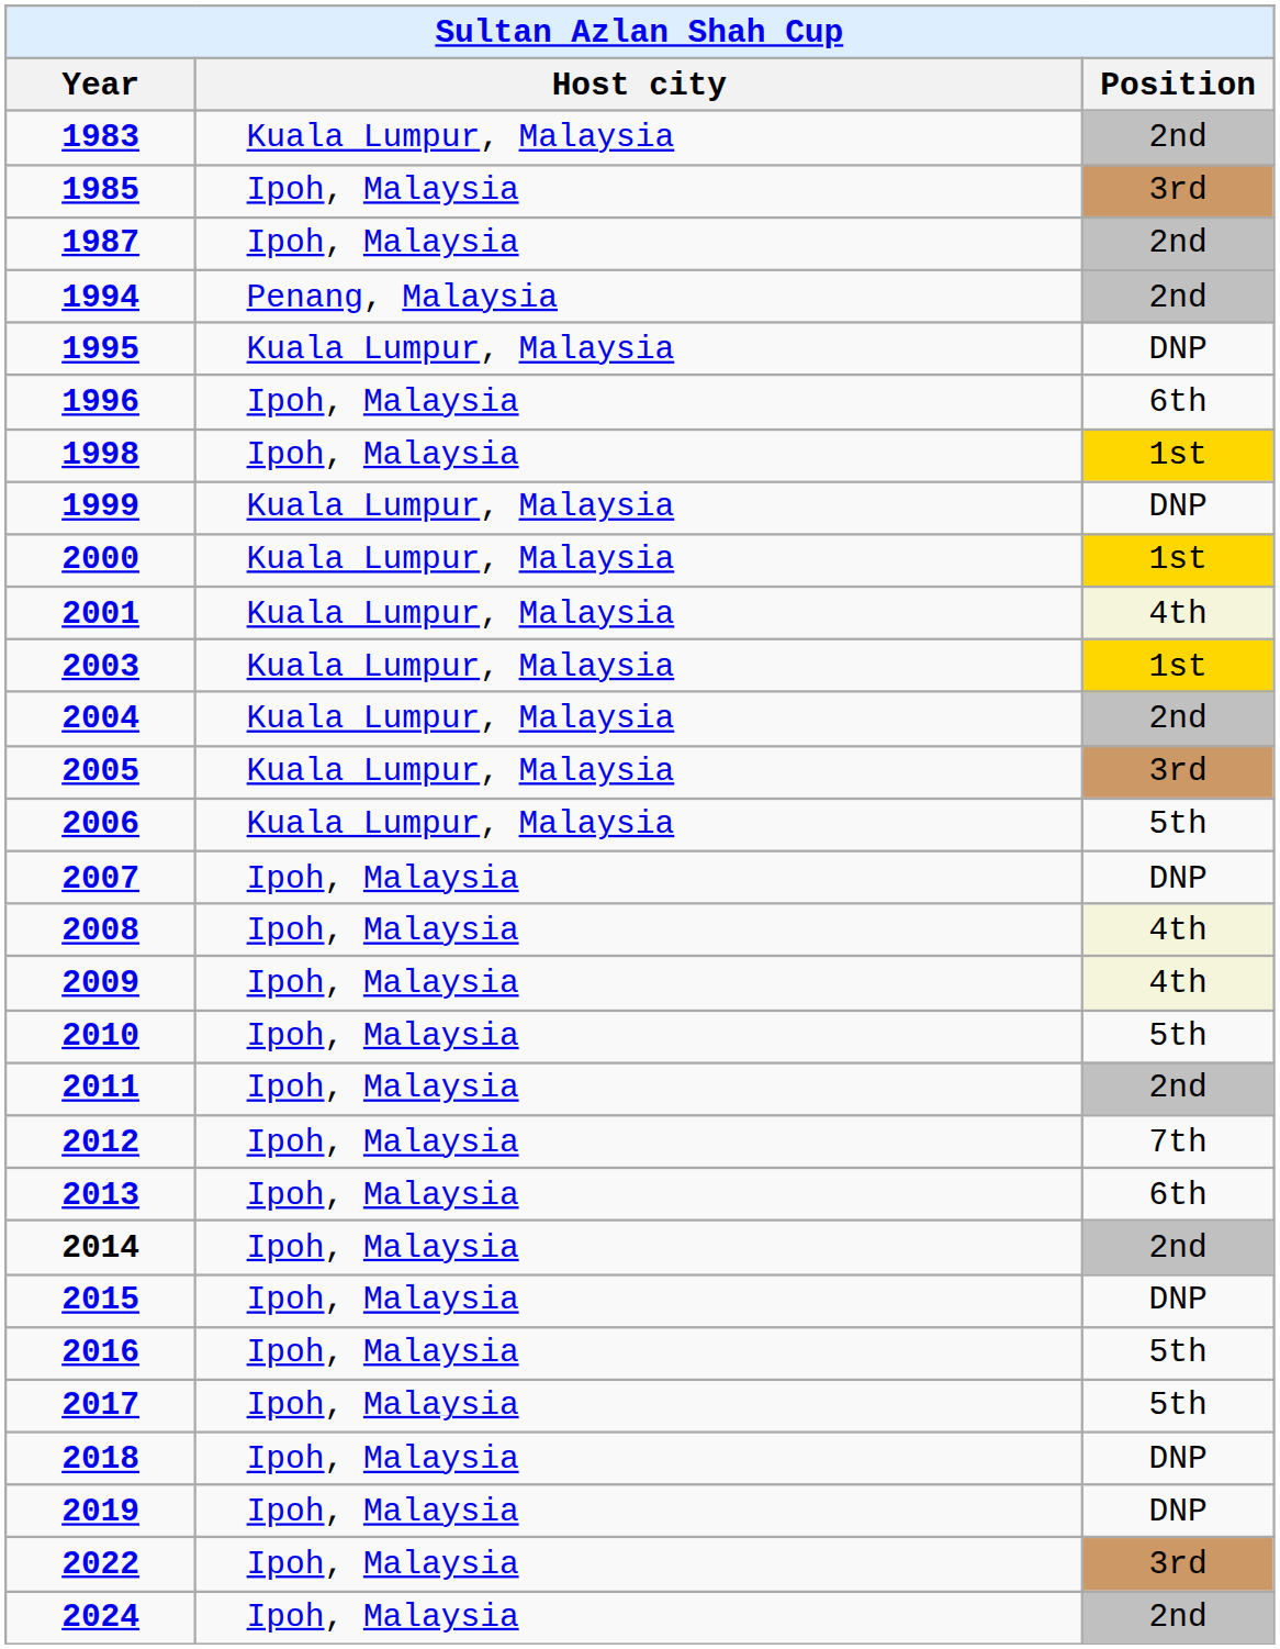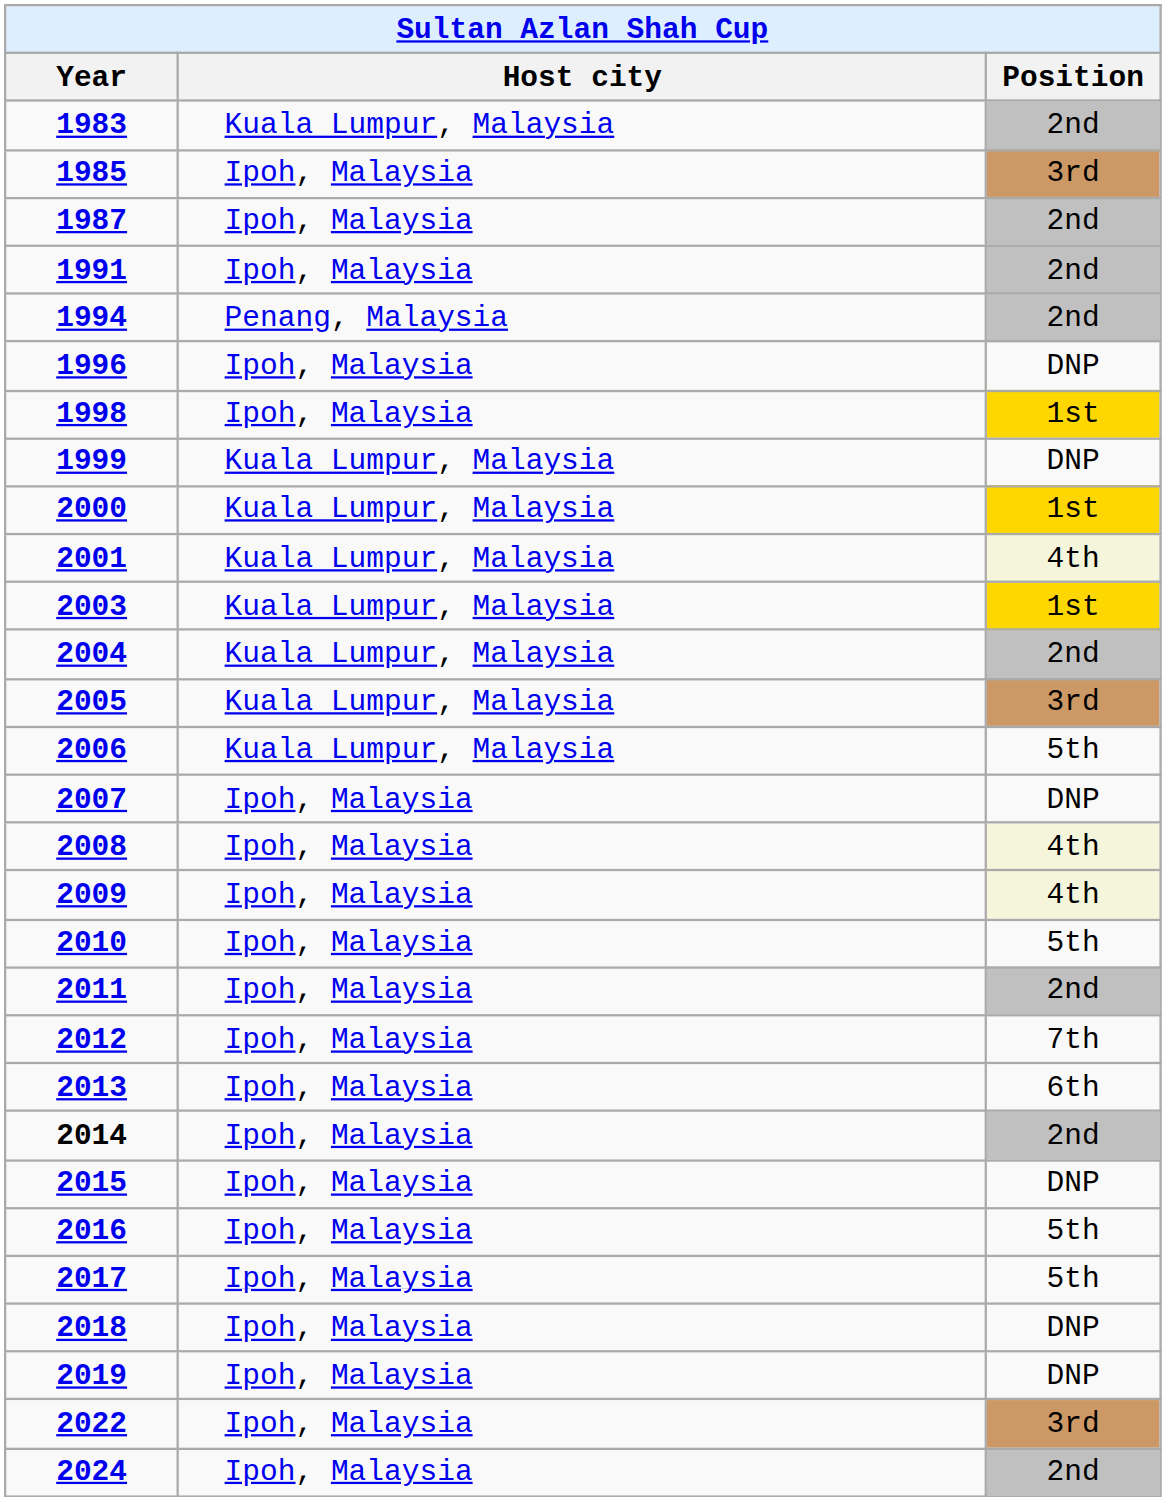 <table class="wikitable" style="text-align: center;">
 <tr>
 <th colspan=3 style="background-color: #ddeeff;"><a href='#'>Sultan Azlan Shah Cup</a></th>
 </tr>
 <tr>
 <th style="width: 70px;">Year</th>
 <th style="width: 350px;">Host city</th>
 <th style="width: 70px;">Position</th>
 </tr>
 <tr>
 <td><strong><a href='#'>1983</a></strong></td>
 <td style="text-align: left; padding-left: 20px;"> <a href='#'>Kuala Lumpur</a>, <a href='#'>Malaysia</a></td>
 <td style="background-color: silver;">2nd</td>
 </tr>
 <tr>
 <td><strong><a href='#'>1985</a></strong></td>
 <td style="text-align: left; padding-left: 20px;"> <a href='#'>Ipoh</a>, <a href='#'>Malaysia</a></td>
 <td style="background-color: #cc9966">3rd</td>
 </tr>
 <tr>
 <td><strong><a href='#'>1987</a></strong></td>
 <td style="text-align: left; padding-left: 20px;"> <a href='#'>Ipoh</a>, <a href='#'>Malaysia</a></td>
 <td style="background-color: silver;">2nd</td>
 </tr>
 <tr>
+<td><strong><a href='#'>1991</a></strong></td>
+<td style="text-align: left; padding-left: 20px;"> <a href='#'>Ipoh</a>, <a href='#'>Malaysia</a></td>
+<td style="background-color: silver;">2nd</td>
+</tr>
+<tr>
 <td><strong><a href='#'>1994</a></strong></td>
 <td style="text-align: left; padding-left: 20px;"> <a href='#'>Penang</a>, <a href='#'>Malaysia</a></td>
 <td style="background-color: silver;">2nd</td>
 </tr>
 <tr>
-<td><strong><a href='#'>1995</a></strong></td>
-<td style="text-align: left; padding-left: 20px;"> <a href='#'>Kuala Lumpur</a>, <a href='#'>Malaysia</a></td>
-<td>DNP</td>
-</tr>
-<tr>
 <td><strong><a href='#'>1996</a></strong></td>
 <td style="text-align: left; padding-left: 20px;"> <a href='#'>Ipoh</a>, <a href='#'>Malaysia</a></td>
-<td>6th</td>
+<td>DNP</td>
 </tr>
 <tr>
 <td><strong><a href='#'>1998</a></strong></td>
 <td style="text-align: left; padding-left: 20px;"> <a href='#'>Ipoh</a>, <a href='#'>Malaysia</a></td>
 <td style="background-color: gold;">1st</td>
 </tr>
 <tr>
 <td><strong><a href='#'>1999</a></strong></td>
 <td style="text-align: left; padding-left: 20px;"> <a href='#'>Kuala Lumpur</a>, <a href='#'>Malaysia</a></td>
 <td>DNP</td>
 </tr>
 <tr>
 <td><strong><a href='#'>2000</a></strong></td>
 <td style="text-align: left; padding-left: 20px;"> <a href='#'>Kuala Lumpur</a>, <a href='#'>Malaysia</a></td>
 <td style="background-color: gold;">1st</td>
 </tr>
 <tr>
 <td><strong><a href='#'>2001</a></strong></td>
 <td style="text-align: left; padding-left: 20px;"> <a href='#'>Kuala Lumpur</a>, <a href='#'>Malaysia</a></td>
 <td style="background-color: beige;">4th</td>
 </tr>
 <tr>
 <td><strong><a href='#'>2003</a></strong></td>
 <td style="text-align: left; padding-left: 20px;"> <a href='#'>Kuala Lumpur</a>, <a href='#'>Malaysia</a></td>
 <td style="background-color: gold;">1st</td>
 </tr>
 <tr>
 <td><strong><a href='#'>2004</a></strong></td>
 <td style="text-align: left; padding-left: 20px;"> <a href='#'>Kuala Lumpur</a>, <a href='#'>Malaysia</a></td>
 <td style="background-color: silver;">2nd</td>
 </tr>
 <tr>
 <td><strong><a href='#'>2005</a></strong></td>
 <td style="text-align: left; padding-left: 20px;"> <a href='#'>Kuala Lumpur</a>, <a href='#'>Malaysia</a></td>
 <td style="background-color: #cc9966">3rd</td>
 </tr>
 <tr>
 <td><strong><a href='#'>2006</a></strong></td>
 <td style="text-align: left; padding-left: 20px;"> <a href='#'>Kuala Lumpur</a>, <a href='#'>Malaysia</a></td>
 <td>5th</td>
 </tr>
 <tr>
 <td><strong><a href='#'>2007</a></strong></td>
 <td style="text-align: left; padding-left: 20px;"> <a href='#'>Ipoh</a>, <a href='#'>Malaysia</a></td>
 <td>DNP</td>
 </tr>
 <tr>
 <td><strong><a href='#'>2008</a></strong></td>
 <td style="text-align: left; padding-left: 20px;"> <a href='#'>Ipoh</a>, <a href='#'>Malaysia</a></td>
 <td style="background-color: beige;">4th</td>
 </tr>
 <tr>
 <td><strong><a href='#'>2009</a></strong></td>
 <td style="text-align: left; padding-left: 20px;"> <a href='#'>Ipoh</a>, <a href='#'>Malaysia</a></td>
 <td style="background-color: beige;">4th</td>
 </tr>
 <tr>
 <td><strong><a href='#'>2010</a></strong></td>
 <td style="text-align: left; padding-left: 20px;"> <a href='#'>Ipoh</a>, <a href='#'>Malaysia</a></td>
 <td>5th</td>
 </tr>
 <tr>
 <td><strong><a href='#'>2011</a></strong></td>
 <td style="text-align: left; padding-left: 20px;"> <a href='#'>Ipoh</a>, <a href='#'>Malaysia</a></td>
 <td style="background-color: silver;">2nd</td>
 </tr>
 <tr>
 <td><strong><a href='#'>2012</a></strong></td>
 <td style="text-align: left; padding-left: 20px;"> <a href='#'>Ipoh</a>, <a href='#'>Malaysia</a></td>
 <td>7th</td>
 </tr>
 <tr>
 <td><strong><a href='#'>2013</a></strong></td>
 <td style="text-align: left; padding-left: 20px;"> <a href='#'>Ipoh</a>, <a href='#'>Malaysia</a></td>
 <td>6th</td>
 </tr>
 <tr>
 <td><strong>2014</strong></td>
 <td style="text-align: left; padding-left: 20px;"> <a href='#'>Ipoh</a>, <a href='#'>Malaysia</a></td>
 <td style="background-color: silver;">2nd</td>
 </tr>
 <tr>
 <td><strong><a href='#'>2015</a></strong></td>
 <td style="text-align: left; padding-left: 20px;"> <a href='#'>Ipoh</a>, <a href='#'>Malaysia</a></td>
 <td>DNP</td>
 </tr>
 <tr>
 <td><strong><a href='#'>2016</a></strong></td>
 <td style="text-align: left; padding-left: 20px;"> <a href='#'>Ipoh</a>, <a href='#'>Malaysia</a></td>
 <td>5th</td>
 </tr>
 <tr>
 <td><strong><a href='#'>2017</a></strong></td>
 <td style="text-align: left; padding-left: 20px;"> <a href='#'>Ipoh</a>, <a href='#'>Malaysia</a></td>
 <td>5th</td>
 </tr>
 <tr>
 <td><strong><a href='#'>2018</a></strong></td>
 <td style="text-align: left; padding-left: 20px;"> <a href='#'>Ipoh</a>, <a href='#'>Malaysia</a></td>
 <td>DNP</td>
 </tr>
 <tr>
 <td><strong><a href='#'>2019</a></strong></td>
 <td style="text-align: left; padding-left: 20px;"> <a href='#'>Ipoh</a>, <a href='#'>Malaysia</a></td>
 <td>DNP</td>
 </tr>
 <tr>
 <td><strong><a href='#'>2022</a></strong></td>
 <td style="text-align: left; padding-left: 20px;"> <a href='#'>Ipoh</a>, <a href='#'>Malaysia</a></td>
 <td style="background-color: #cc9966;">3rd</td>
 </tr>
 <tr>
 <td><strong><a href='#'>2024</a></strong></td>
 <td style="text-align: left; padding-left: 20px;"> <a href='#'>Ipoh</a>, <a href='#'>Malaysia</a></td>
 <td style="background-color: silver;">2nd</td>
 </tr>
 </table>
